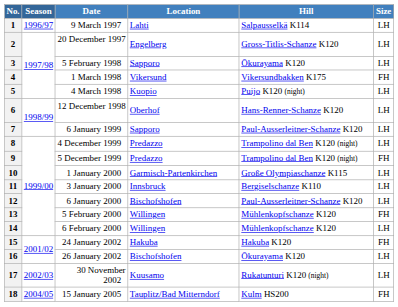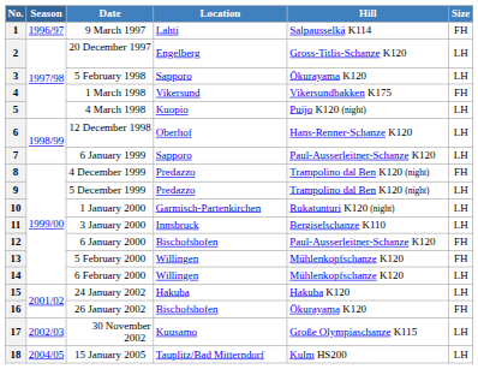 <table class="wikitable sortable" style="font-size:86%; line-height:15px; text-align:left; border:grey solid 1px; border-collapse:collapse; background:#ffffff;">
 <tr style="background:#efefef;">
 <th style="background-color:#369; color:white; width:10px;">No.</th>
 <th style="background-color:#369; color:white;  width:30px;">Season</th>
 <th style="background-color:#4180be; color:white; width:105px;">Date</th>
 <th style="background-color:#4180be; color:white; width:165px;">Location</th>
 <th style="background-color:#4180be; color:white; width:200px;">Hill</th>
 <th style="background-color:#4180be; color:white; width:25px;">Size</th>
 </tr>
 <tr>
 <th scope=row style="text-align:center;">1</th>
 <td align=center><a href='#'>1996/97</a></td>
 <td align=right>9 March 1997  </td>
 <td> <a href='#'>Lahti</a></td>
 <td><a href='#'>Salpausselkä</a> K114</td>
-<td align=center>LH</td>
+<td align=center>FH</td>
 </tr>
 <tr>
 <th scope=row style="text-align:center;">2</th>
 <td align=center rowspan=4><a href='#'>1997/98</a></td>
 <td align=right>20 December 1997  </td>
 <td> <a href='#'>Engelberg</a></td>
 <td><a href='#'>Gross-Titlis-Schanze</a> K120</td>
 <td align=center>LH</td>
 </tr>
 <tr>
 <th scope=row style="text-align:center;">3</th>
 <td align=right>5 February 1998  </td>
 <td> <a href='#'>Sapporo</a></td>
 <td><a href='#'>Ōkurayama</a> K120</td>
 <td align=center>LH</td>
 </tr>
 <tr>
 <th scope=row style="text-align:center;">4</th>
 <td align=right>1 March 1998  </td>
 <td> <a href='#'>Vikersund</a></td>
 <td><a href='#'>Vikersundbakken</a> K175</td>
 <td align=center>FH</td>
 </tr>
 <tr>
 <th scope=row style="text-align:center;">5</th>
 <td align=right>4 March 1998  </td>
 <td> <a href='#'>Kuopio</a></td>
 <td><a href='#'>Puijo</a> K120 <small>(night)</small></td>
 <td align=center>LH</td>
 </tr>
 <tr>
 <th scope=row style="text-align:center;">6</th>
 <td align=center rowspan=2><a href='#'>1998/99</a></td>
 <td align=right>12 December 1998  </td>
 <td> <a href='#'>Oberhof</a></td>
 <td><a href='#'>Hans-Renner-Schanze</a> K120</td>
 <td align=center>LH</td>
 </tr>
 <tr>
 <th scope=row style="text-align:center;">7</th>
 <td align=right>6 January 1999  </td>
 <td> <a href='#'>Sapporo</a></td>
 <td><a href='#'>Paul-Ausserleitner-Schanze</a> K120</td>
 <td align=center>LH</td>
 </tr>
 <tr>
 <th scope=row style="text-align:center;">8</th>
 <td align=center rowspan=7><a href='#'>1999/00</a></td>
 <td align=right>4 December 1999  </td>
 <td> <a href='#'>Predazzo</a></td>
 <td><a href='#'>Trampolino dal Ben</a> K120 <small>(night)</small></td>
-<td align=center>LH</td>
+<td align=center>FH</td>
 </tr>
 <tr>
 <th scope=row style="text-align:center;">9</th>
 <td align=right>5 December 1999  </td>
 <td> <a href='#'>Predazzo</a></td>
 <td><a href='#'>Trampolino dal Ben</a> K120 <small>(night)</small></td>
-<td align=center>FH</td>
+<td align=center>LH</td>
 </tr>
 <tr>
 <th scope=row style="text-align:center;">10</th>
 <td align=right>1 January 2000  </td>
 <td> <a href='#'>Garmisch-Partenkirchen</a></td>
-<td><a href='#'>Große Olympiaschanze</a> K115</td>
+<td><a href='#'>Rukatunturi</a> K120 <small>(night)</small></td>
 <td align=center>LH</td>
 </tr>
 <tr>
 <th scope=row style="text-align:center;">11</th>
 <td align=right>3 January 2000  </td>
 <td> <a href='#'>Innsbruck</a></td>
 <td><a href='#'>Bergiselschanze</a> K110</td>
 <td align=center>LH</td>
 </tr>
 <tr>
 <th scope=row style="text-align:center;">12</th>
 <td align=right>6 January 2000  </td>
 <td> <a href='#'>Bischofshofen</a></td>
 <td><a href='#'>Paul-Ausserleitner-Schanze</a> K120</td>
-<td align=center>LH</td>
+<td align=center>FH</td>
 </tr>
 <tr>
 <th scope=row style="text-align:center;">13</th>
 <td align=right>5 February 2000  </td>
 <td> <a href='#'>Willingen</a></td>
 <td><a href='#'>Mühlenkopfschanze</a> K120</td>
 <td align=center>FH</td>
 </tr>
 <tr>
 <th scope=row style="text-align:center;">14</th>
 <td align=right>6 February 2000  </td>
 <td> <a href='#'>Willingen</a></td>
 <td><a href='#'>Mühlenkopfschanze</a> K120</td>
 <td align=center>LH</td>
 </tr>
 <tr>
 <th scope=row style="text-align:center;">15</th>
 <td align=center rowspan=2><a href='#'>2001/02</a></td>
 <td align=right>24 January 2002  </td>
 <td> <a href='#'>Hakuba</a></td>
 <td><a href='#'>Hakuba</a> K120</td>
-<td align=center>FH</td>
+<td align=center>LH</td>
 </tr>
 <tr>
 <th scope=row style="text-align:center;">16</th>
 <td align=right>26 January 2002  </td>
 <td> <a href='#'>Bischofshofen</a></td>
 <td><a href='#'>Ōkurayama</a> K120</td>
-<td align=center>LH</td>
+<td align=center>FH</td>
 </tr>
 <tr>
 <th scope=row style="text-align:center;">17</th>
 <td align=center><a href='#'>2002/03</a></td>
 <td align=right>30 November 2002  </td>
 <td> <a href='#'>Kuusamo</a></td>
-<td><a href='#'>Rukatunturi</a> K120 <small>(night)</small></td>
+<td><a href='#'>Große Olympiaschanze</a> K115</td>
 <td align=center>LH</td>
 </tr>
 <tr>
 <th scope=row style="text-align:center;">18</th>
 <td align=center><a href='#'>2004/05</a></td>
 <td align=right>15 January 2005  </td>
 <td> <a href='#'>Tauplitz/Bad Mitterndorf</a></td>
 <td><a href='#'>Kulm</a> HS200</td>
-<td align=center>FH</td>
+<td align=center>LH</td>
 </tr>
 </table>
